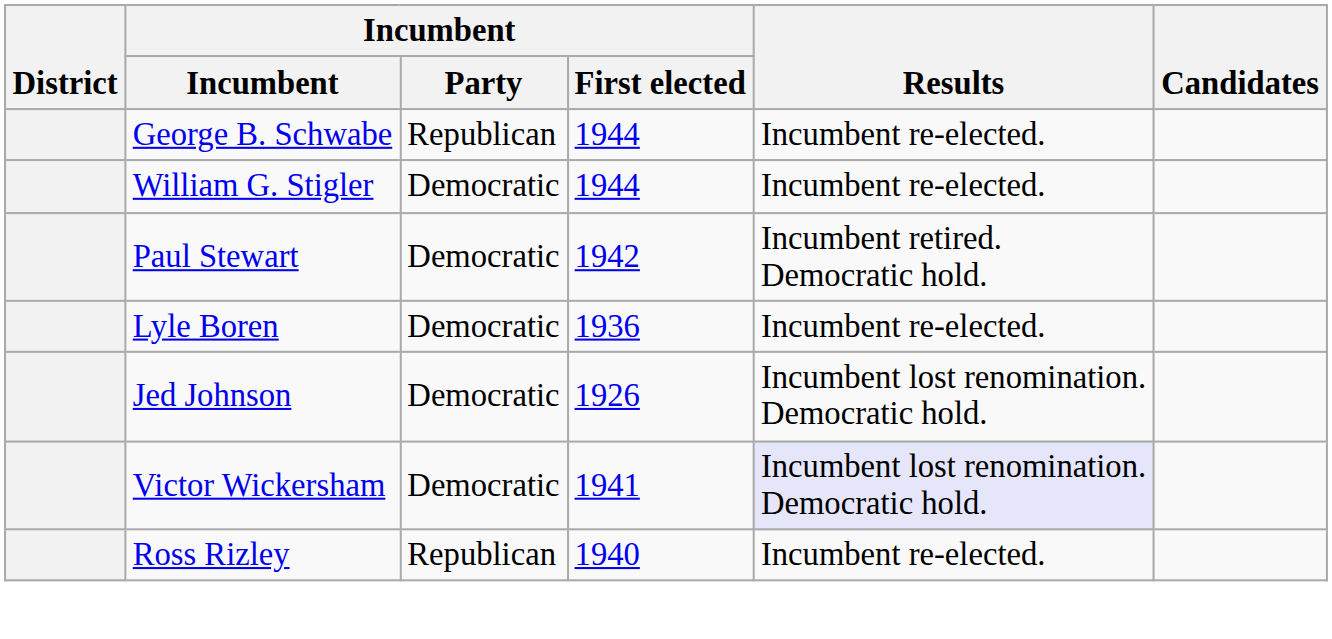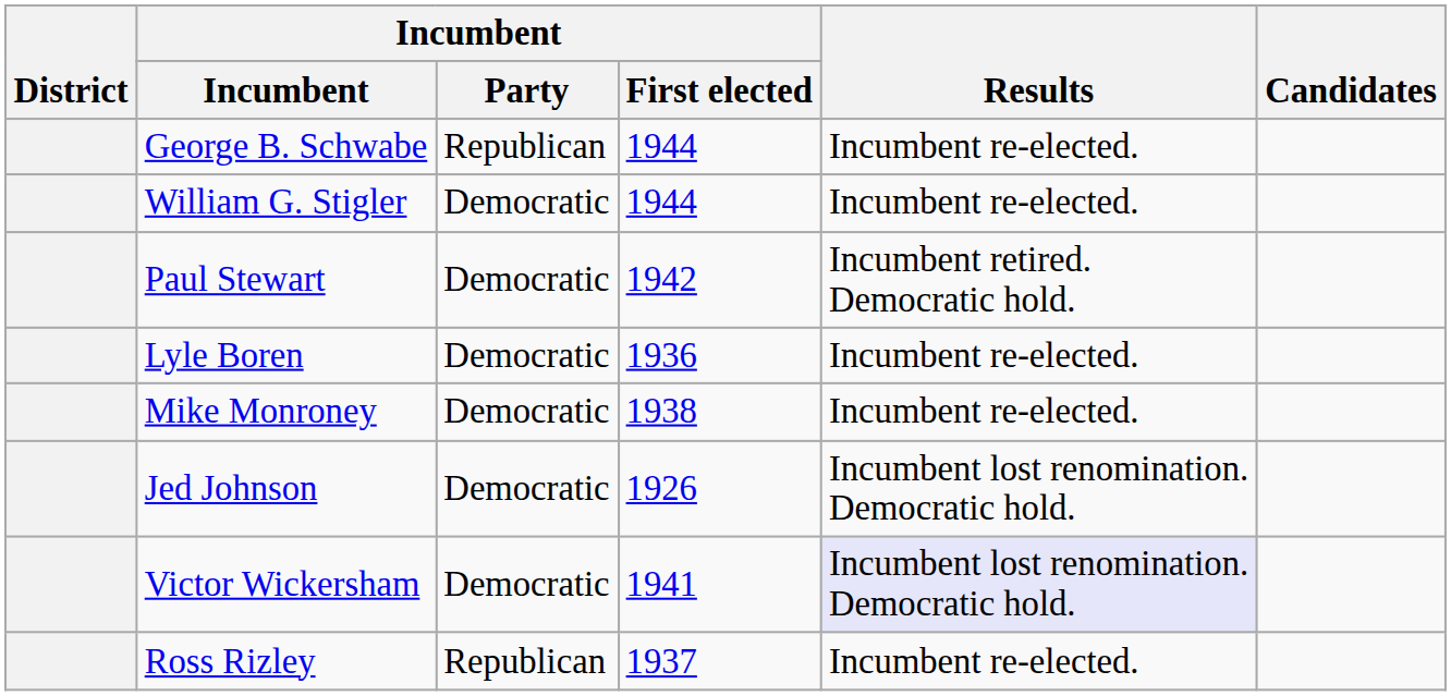 <table class=wikitable>
 <tr valign=bottom>
 <th rowspan=2>District</th>
 <th colspan=3>Incumbent</th>
 <th rowspan=2>Results</th>
 <th rowspan=2>Candidates</th>
 </tr>
 <tr>
 <th>Incumbent</th>
 <th>Party</th>
 <th>First elected</th>
 </tr>
 <tr>
 <th></th>
 <td><a href='#'>George B. Schwabe</a></td>
 <td>Republican</td>
 <td><a href='#'>1944</a></td>
 <td>Incumbent re-elected.</td>
 <td nowrap></td>
 </tr>
 <tr>
 <th></th>
 <td><a href='#'>William G. Stigler</a></td>
 <td>Democratic</td>
 <td><a href='#'>1944</a></td>
 <td>Incumbent re-elected.</td>
 <td nowrap></td>
 </tr>
 <tr>
 <th></th>
 <td><a href='#'>Paul Stewart</a></td>
 <td>Democratic</td>
 <td><a href='#'>1942</a></td>
 <td>Incumbent retired.<br>Democratic hold.</td>
 <td nowrap></td>
 </tr>
 <tr>
 <th></th>
 <td><a href='#'>Lyle Boren</a></td>
 <td>Democratic</td>
 <td><a href='#'>1936</a></td>
 <td>Incumbent re-elected.</td>
 <td nowrap></td>
 </tr>
 <tr>
 <th></th>
+<td><a href='#'>Mike Monroney</a></td>
+<td>Democratic</td>
+<td><a href='#'>1938</a></td>
+<td>Incumbent re-elected.</td>
+<td nowrap></td>
+</tr>
+<tr>
+<th></th>
 <td><a href='#'>Jed Johnson</a></td>
 <td>Democratic</td>
 <td><a href='#'>1926</a></td>
 <td>Incumbent lost renomination.<br>Democratic hold.</td>
 <td nowrap></td>
 </tr>
 <tr>
 <th></th>
 <td><a href='#'>Victor Wickersham</a></td>
 <td>Democratic</td>
 <td><a href='#'>1941 </a></td>
 <td style="background: lavender;">Incumbent lost renomination.<br>Democratic hold.</td>
 <td nowrap></td>
 </tr>
 <tr>
 <th></th>
 <td><a href='#'>Ross Rizley</a></td>
 <td>Republican</td>
-<td><a href='#'>1940</a></td>
+<td><a href='#'>1937</a></td>
 <td>Incumbent re-elected.</td>
 <td nowrap></td>
 </tr>
 </table>
